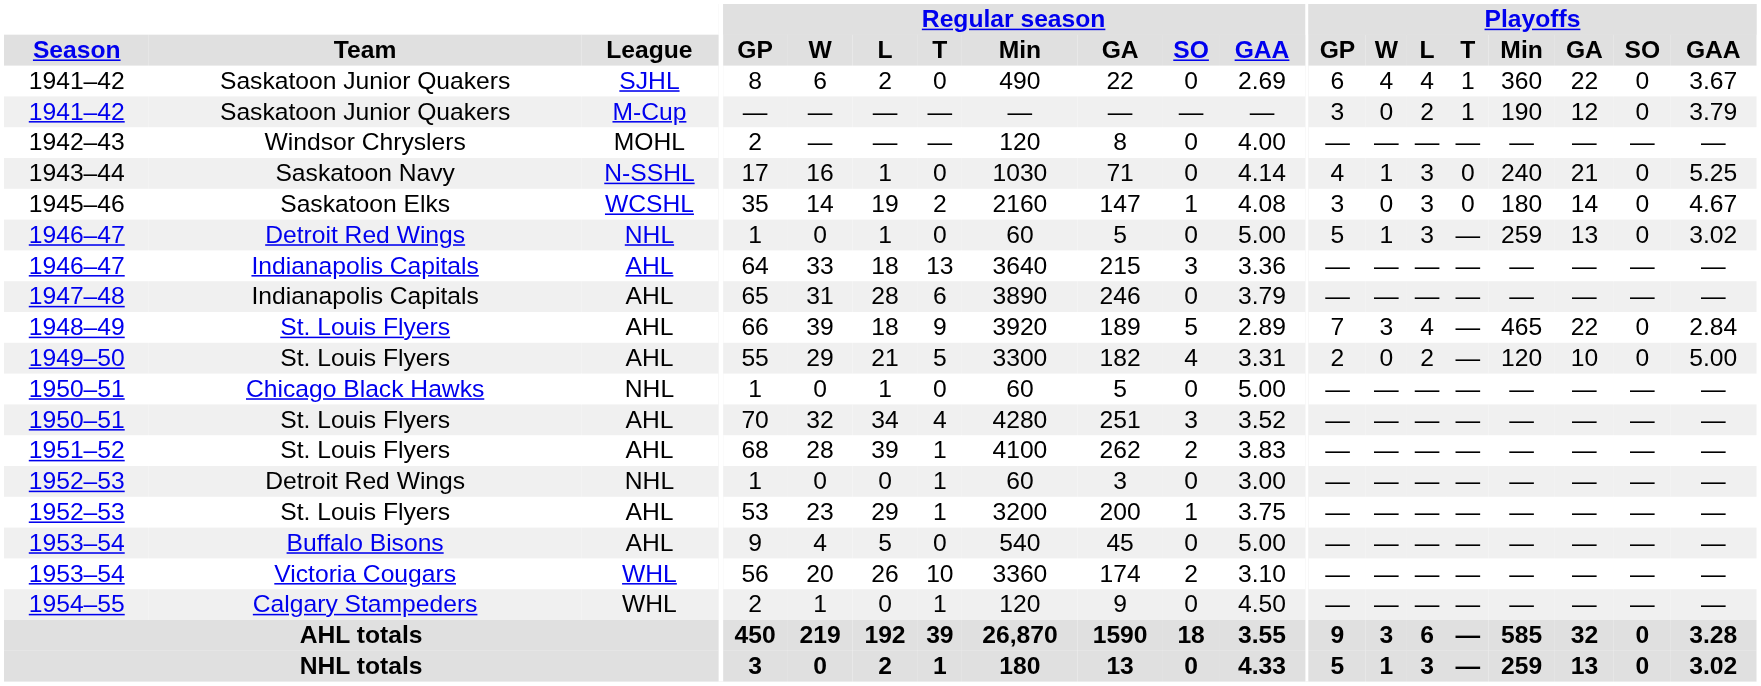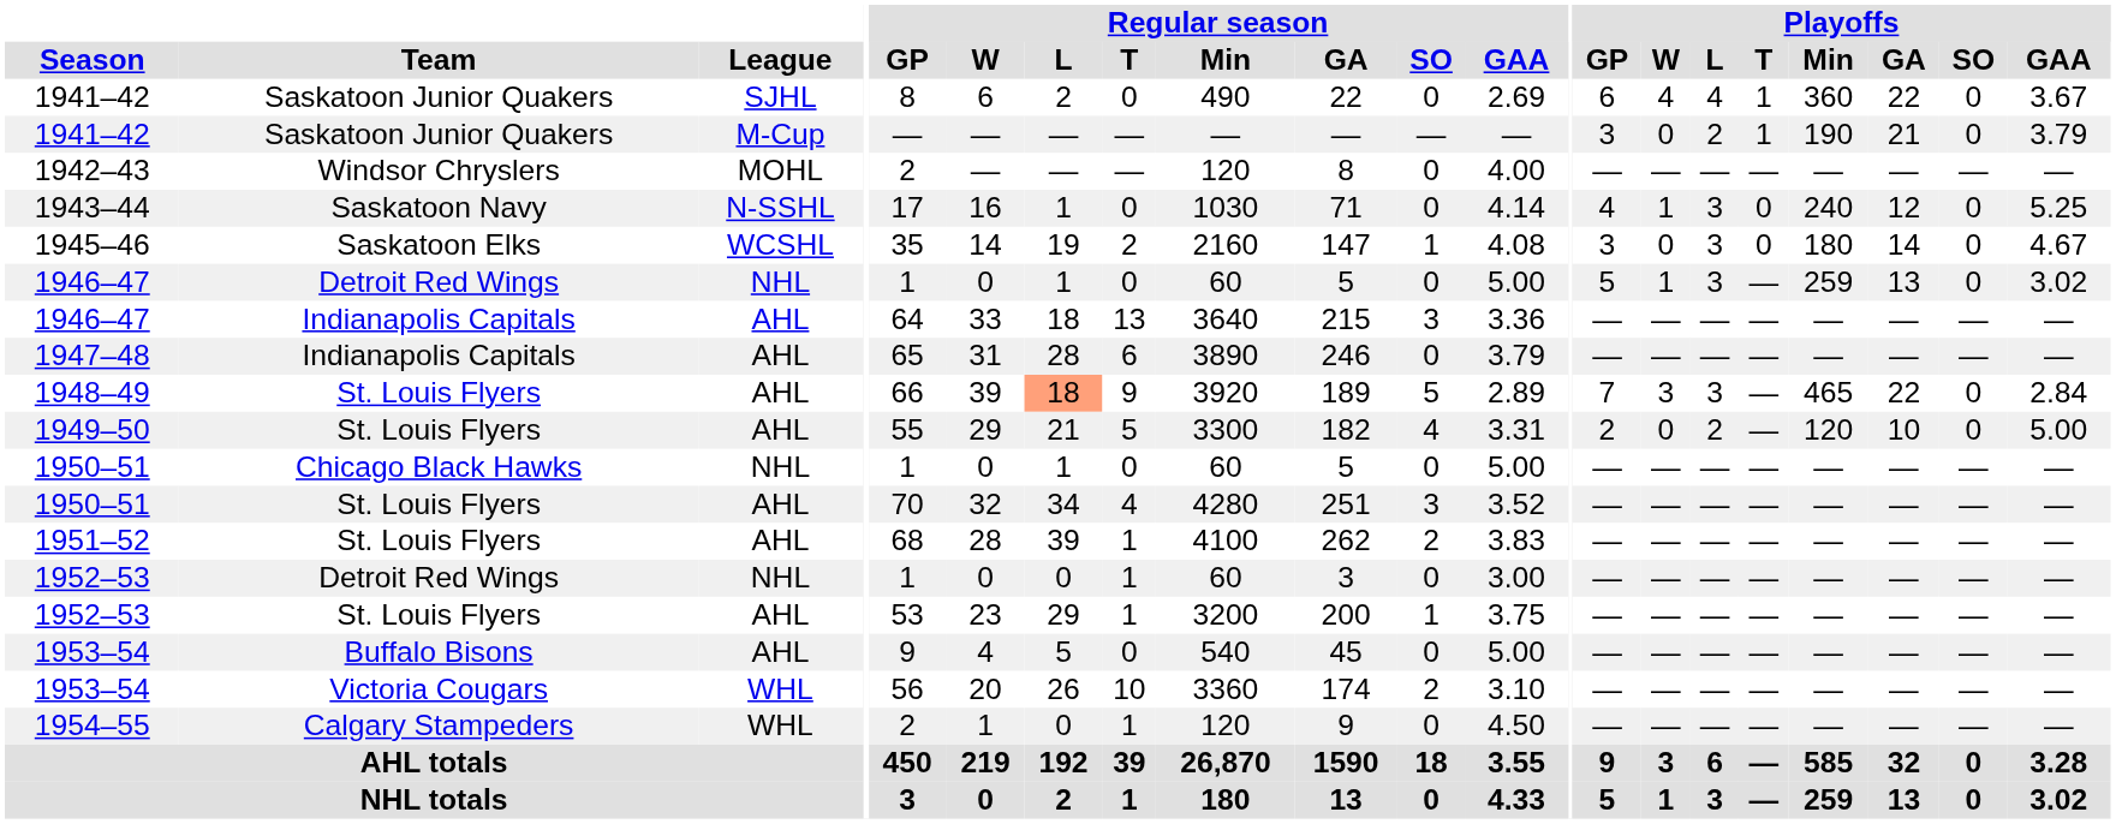 <table border="0" cellpadding="1" cellspacing="0" style="width:90%; text-align:center;">
 <tr bgcolor="#e0e0e0">
 <th colspan="3" bgcolor="#ffffff"></th>
 <th rowspan="99" bgcolor="#ffffff"></th>
 <th colspan="8" bgcolor="#e0e0e0"><a href='#'>Regular season</a></th>
 <th rowspan="99" bgcolor="#ffffff"></th>
 <th colspan="8" bgcolor="#e0e0e0"><a href='#'>Playoffs</a></th>
 </tr>
 <tr bgcolor="#e0e0e0">
 <th><a href='#'>Season</a></th>
 <th>Team</th>
 <th>League</th>
 <th>GP</th>
 <th>W</th>
 <th>L</th>
 <th>T</th>
 <th>Min</th>
 <th>GA</th>
 <th><a href='#'>SO</a></th>
 <th><a href='#'>GAA</a></th>
 <th>GP</th>
 <th>W</th>
 <th>L</th>
 <th>T</th>
 <th>Min</th>
 <th>GA</th>
 <th>SO</th>
 <th>GAA</th>
 </tr>
 <tr>
 <td>1941–42</td>
 <td>Saskatoon Junior Quakers</td>
 <td><a href='#'>SJHL</a></td>
 <td>8</td>
 <td>6</td>
 <td>2</td>
 <td>0</td>
 <td>490</td>
 <td>22</td>
 <td>0</td>
 <td>2.69</td>
 <td>6</td>
 <td>4</td>
 <td>4</td>
 <td>1</td>
 <td>360</td>
 <td>22</td>
 <td>0</td>
 <td>3.67</td>
 </tr>
 <tr bgcolor="#f0f0f0">
 <td><a href='#'>1941–42</a></td>
 <td>Saskatoon Junior Quakers</td>
 <td><a href='#'>M-Cup</a></td>
 <td>—</td>
 <td>—</td>
 <td>—</td>
 <td>—</td>
 <td>—</td>
 <td>—</td>
 <td>—</td>
 <td>—</td>
 <td>3</td>
 <td>0</td>
 <td>2</td>
 <td>1</td>
 <td>190</td>
-<td>12</td>
+<td>21</td>
 <td>0</td>
 <td>3.79</td>
 </tr>
 <tr>
 <td>1942–43</td>
 <td>Windsor Chryslers</td>
 <td>MOHL</td>
 <td>2</td>
 <td>—</td>
 <td>—</td>
 <td>—</td>
 <td>120</td>
 <td>8</td>
 <td>0</td>
 <td>4.00</td>
 <td>—</td>
 <td>—</td>
 <td>—</td>
 <td>—</td>
 <td>—</td>
 <td>—</td>
 <td>—</td>
 <td>—</td>
 </tr>
 <tr bgcolor="#f0f0f0">
 <td>1943–44</td>
 <td>Saskatoon Navy</td>
 <td><a href='#'>N-SSHL</a></td>
 <td>17</td>
 <td>16</td>
 <td>1</td>
 <td>0</td>
 <td>1030</td>
 <td>71</td>
 <td>0</td>
 <td>4.14</td>
 <td>4</td>
 <td>1</td>
 <td>3</td>
 <td>0</td>
 <td>240</td>
-<td>21</td>
+<td>12</td>
 <td>0</td>
 <td>5.25</td>
 </tr>
 <tr>
 <td>1945–46</td>
 <td>Saskatoon Elks</td>
 <td><a href='#'>WCSHL</a></td>
 <td>35</td>
 <td>14</td>
 <td>19</td>
 <td>2</td>
 <td>2160</td>
 <td>147</td>
 <td>1</td>
 <td>4.08</td>
 <td>3</td>
 <td>0</td>
 <td>3</td>
 <td>0</td>
 <td>180</td>
 <td>14</td>
 <td>0</td>
 <td>4.67</td>
 </tr>
 <tr bgcolor="#f0f0f0">
 <td><a href='#'>1946–47</a></td>
 <td><a href='#'>Detroit Red Wings</a></td>
 <td><a href='#'>NHL</a></td>
 <td>1</td>
 <td>0</td>
 <td>1</td>
 <td>0</td>
 <td>60</td>
 <td>5</td>
 <td>0</td>
 <td>5.00</td>
 <td>5</td>
 <td>1</td>
 <td>3</td>
 <td>—</td>
 <td>259</td>
 <td>13</td>
 <td>0</td>
 <td>3.02</td>
 </tr>
 <tr>
 <td><a href='#'>1946–47</a></td>
 <td><a href='#'>Indianapolis Capitals</a></td>
 <td><a href='#'>AHL</a></td>
 <td>64</td>
 <td>33</td>
 <td>18</td>
 <td>13</td>
 <td>3640</td>
 <td>215</td>
 <td>3</td>
 <td>3.36</td>
 <td>—</td>
 <td>—</td>
 <td>—</td>
 <td>—</td>
 <td>—</td>
 <td>—</td>
 <td>—</td>
 <td>—</td>
 </tr>
 <tr bgcolor="#f0f0f0">
 <td><a href='#'>1947–48</a></td>
 <td>Indianapolis Capitals</td>
 <td>AHL</td>
 <td>65</td>
 <td>31</td>
 <td>28</td>
 <td>6</td>
 <td>3890</td>
 <td>246</td>
 <td>0</td>
 <td>3.79</td>
 <td>—</td>
 <td>—</td>
 <td>—</td>
 <td>—</td>
 <td>—</td>
 <td>—</td>
 <td>—</td>
 <td>—</td>
 </tr>
 <tr>
 <td><a href='#'>1948–49</a></td>
 <td><a href='#'>St. Louis Flyers</a></td>
 <td>AHL</td>
 <td>66</td>
 <td>39</td>
-<td>18</td>
+<td style="background: lightsalmon;">18</td>
 <td>9</td>
 <td>3920</td>
 <td>189</td>
 <td>5</td>
 <td>2.89</td>
 <td>7</td>
 <td>3</td>
-<td>4</td>
+<td>3</td>
 <td>—</td>
 <td>465</td>
 <td>22</td>
 <td>0</td>
 <td>2.84</td>
 </tr>
 <tr bgcolor="#f0f0f0">
 <td><a href='#'>1949–50</a></td>
 <td>St. Louis Flyers</td>
 <td>AHL</td>
 <td>55</td>
 <td>29</td>
 <td>21</td>
 <td>5</td>
 <td>3300</td>
 <td>182</td>
 <td>4</td>
 <td>3.31</td>
 <td>2</td>
 <td>0</td>
 <td>2</td>
 <td>—</td>
 <td>120</td>
 <td>10</td>
 <td>0</td>
 <td>5.00</td>
 </tr>
 <tr>
 <td><a href='#'>1950–51</a></td>
 <td><a href='#'>Chicago Black Hawks</a></td>
 <td>NHL</td>
 <td>1</td>
 <td>0</td>
 <td>1</td>
 <td>0</td>
 <td>60</td>
 <td>5</td>
 <td>0</td>
 <td>5.00</td>
 <td>—</td>
 <td>—</td>
 <td>—</td>
 <td>—</td>
 <td>—</td>
 <td>—</td>
 <td>—</td>
 <td>—</td>
 </tr>
 <tr bgcolor="#f0f0f0">
 <td><a href='#'>1950–51</a></td>
 <td>St. Louis Flyers</td>
 <td>AHL</td>
 <td>70</td>
 <td>32</td>
 <td>34</td>
 <td>4</td>
 <td>4280</td>
 <td>251</td>
 <td>3</td>
 <td>3.52</td>
 <td>—</td>
 <td>—</td>
 <td>—</td>
 <td>—</td>
 <td>—</td>
 <td>—</td>
 <td>—</td>
 <td>—</td>
 </tr>
 <tr>
 <td><a href='#'>1951–52</a></td>
 <td>St. Louis Flyers</td>
 <td>AHL</td>
 <td>68</td>
 <td>28</td>
 <td>39</td>
 <td>1</td>
 <td>4100</td>
 <td>262</td>
 <td>2</td>
 <td>3.83</td>
 <td>—</td>
 <td>—</td>
 <td>—</td>
 <td>—</td>
 <td>—</td>
 <td>—</td>
 <td>—</td>
 <td>—</td>
 </tr>
 <tr bgcolor="#f0f0f0">
 <td><a href='#'>1952–53</a></td>
 <td>Detroit Red Wings</td>
 <td>NHL</td>
 <td>1</td>
 <td>0</td>
 <td>0</td>
 <td>1</td>
 <td>60</td>
 <td>3</td>
 <td>0</td>
 <td>3.00</td>
 <td>—</td>
 <td>—</td>
 <td>—</td>
 <td>—</td>
 <td>—</td>
 <td>—</td>
 <td>—</td>
 <td>—</td>
 </tr>
 <tr>
 <td><a href='#'>1952–53</a></td>
 <td>St. Louis Flyers</td>
 <td>AHL</td>
 <td>53</td>
 <td>23</td>
 <td>29</td>
 <td>1</td>
 <td>3200</td>
 <td>200</td>
 <td>1</td>
 <td>3.75</td>
 <td>—</td>
 <td>—</td>
 <td>—</td>
 <td>—</td>
 <td>—</td>
 <td>—</td>
 <td>—</td>
 <td>—</td>
 </tr>
 <tr bgcolor="#f0f0f0">
 <td><a href='#'>1953–54</a></td>
 <td><a href='#'>Buffalo Bisons</a></td>
 <td>AHL</td>
 <td>9</td>
 <td>4</td>
 <td>5</td>
 <td>0</td>
 <td>540</td>
 <td>45</td>
 <td>0</td>
 <td>5.00</td>
 <td>—</td>
 <td>—</td>
 <td>—</td>
 <td>—</td>
 <td>—</td>
 <td>—</td>
 <td>—</td>
 <td>—</td>
 </tr>
 <tr>
 <td><a href='#'>1953–54</a></td>
 <td><a href='#'>Victoria Cougars</a></td>
 <td><a href='#'>WHL</a></td>
 <td>56</td>
 <td>20</td>
 <td>26</td>
 <td>10</td>
 <td>3360</td>
 <td>174</td>
 <td>2</td>
 <td>3.10</td>
 <td>—</td>
 <td>—</td>
 <td>—</td>
 <td>—</td>
 <td>—</td>
 <td>—</td>
 <td>—</td>
 <td>—</td>
 </tr>
 <tr bgcolor="#f0f0f0">
 <td><a href='#'>1954–55</a></td>
 <td><a href='#'>Calgary Stampeders</a></td>
 <td>WHL</td>
 <td>2</td>
 <td>1</td>
 <td>0</td>
 <td>1</td>
 <td>120</td>
 <td>9</td>
 <td>0</td>
 <td>4.50</td>
 <td>—</td>
 <td>—</td>
 <td>—</td>
 <td>—</td>
 <td>—</td>
 <td>—</td>
 <td>—</td>
 <td>—</td>
 </tr>
 <tr bgcolor="#e0e0e0">
 <th colspan="3">AHL totals</th>
 <th>450</th>
 <th>219</th>
 <th>192</th>
 <th>39</th>
 <th>26,870</th>
 <th>1590</th>
 <th>18</th>
 <th>3.55</th>
 <th>9</th>
 <th>3</th>
 <th>6</th>
 <th>—</th>
 <th>585</th>
 <th>32</th>
 <th>0</th>
 <th>3.28</th>
 </tr>
 <tr bgcolor="#e0e0e0">
 <th colspan="3">NHL totals</th>
 <th>3</th>
 <th>0</th>
 <th>2</th>
 <th>1</th>
 <th>180</th>
 <th>13</th>
 <th>0</th>
 <th>4.33</th>
 <th>5</th>
 <th>1</th>
 <th>3</th>
 <th>—</th>
 <th>259</th>
 <th>13</th>
 <th>0</th>
 <th>3.02</th>
 </tr>
 </table>
